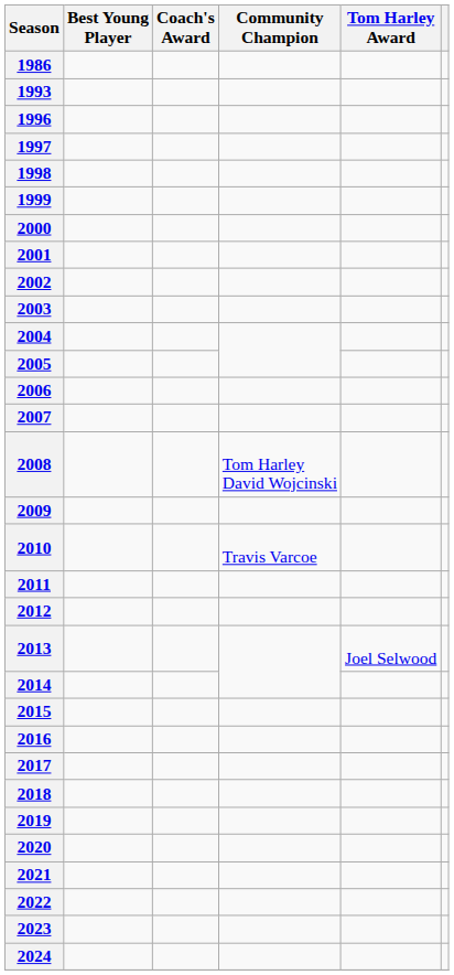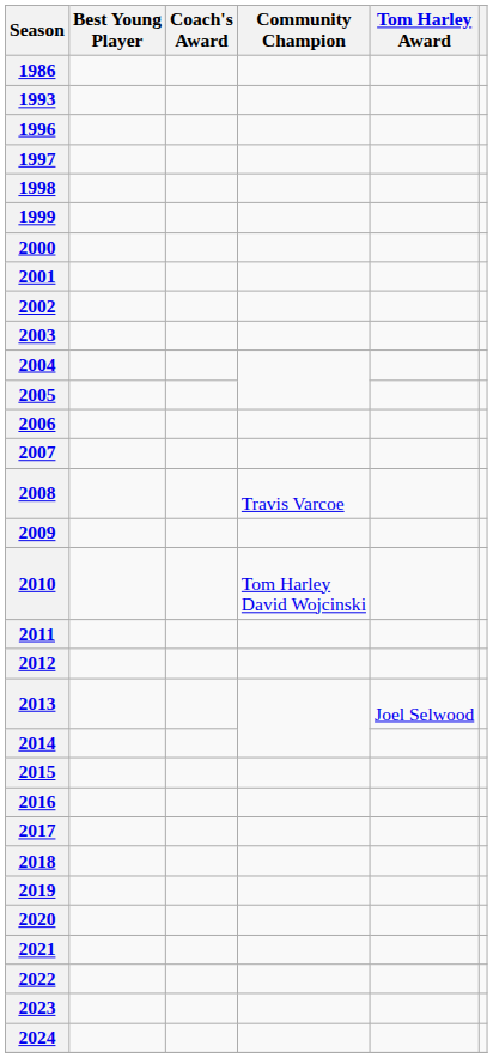 <table class="wikitable plainrowheaders sortable" style="text-align:left">
 <tr>
 <th scope="col">Season</th>
 <th scope="col">Best Young<br>Player</th>
 <th scope="col">Coach's<br>Award</th>
 <th scope="col">Community<br>Champion</th>
 <th scope="col"><a href='#'>Tom Harley</a><br>Award</th>
 <th scope="col" class="unsortable"></th>
 </tr>
 <tr>
 <th scope="row" style="text-align:center;"><a href='#'>1986</a></th>
 <td></td>
 <td></td>
 <td></td>
 <td></td>
 <td style="text-align:center;"></td>
 </tr>
 <tr>
 <th scope="row" style="text-align:center;"><a href='#'>1993</a></th>
 <td></td>
 <td></td>
 <td></td>
 <td></td>
 <td style="text-align:center;"></td>
 </tr>
 <tr>
 <th scope="row" style="text-align:center;"><a href='#'>1996</a></th>
 <td></td>
 <td></td>
 <td></td>
 <td></td>
 <td style="text-align:center;"></td>
 </tr>
 <tr>
 <th scope="row" style="text-align:center;"><a href='#'>1997</a></th>
 <td></td>
 <td></td>
 <td></td>
 <td></td>
 <td style="text-align:center;"></td>
 </tr>
 <tr>
 <th scope="row" style="text-align:center;"><a href='#'>1998</a></th>
 <td></td>
 <td></td>
 <td></td>
 <td></td>
 <td style="text-align:center;"></td>
 </tr>
 <tr>
 <th scope="row" style="text-align:center;"><a href='#'>1999</a></th>
 <td></td>
 <td></td>
 <td></td>
 <td></td>
 <td style="text-align:center;"></td>
 </tr>
 <tr>
 <th scope="row" style="text-align:center;"><a href='#'>2000</a></th>
 <td></td>
 <td></td>
 <td></td>
 <td></td>
 <td style="text-align:center;"></td>
 </tr>
 <tr>
 <th scope="row" style="text-align:center;"><a href='#'>2001</a></th>
 <td></td>
 <td></td>
 <td></td>
 <td></td>
 <td style="text-align:center;"></td>
 </tr>
 <tr>
 <th scope="row" style="text-align:center;"><a href='#'>2002</a></th>
 <td></td>
 <td></td>
 <td></td>
 <td></td>
 <td style="text-align:center;"></td>
 </tr>
 <tr>
 <th scope="row" style="text-align:center;"><a href='#'>2003</a></th>
 <td></td>
 <td></td>
 <td></td>
 <td></td>
 <td style="text-align:center;"></td>
 </tr>
 <tr>
 <th scope="row" style="text-align:center;"><a href='#'>2004</a></th>
 <td></td>
 <td></td>
 <td rowspan=2></td>
 <td></td>
 <td style="text-align:center;"></td>
 </tr>
 <tr>
 <th scope="row" style="text-align:center;"><a href='#'>2005</a></th>
 <td></td>
 <td></td>
 <td></td>
 <td style="text-align:center;"></td>
 </tr>
 <tr>
 <th scope="row" style="text-align:center;"><a href='#'>2006</a></th>
 <td></td>
 <td></td>
 <td></td>
 <td></td>
 <td style="text-align:center;"></td>
 </tr>
 <tr>
 <th scope="row" style="text-align:center;"><a href='#'>2007</a></th>
 <td></td>
 <td></td>
 <td></td>
 <td></td>
 <td style="text-align:center;"></td>
 </tr>
 <tr>
 <th scope="row" style="text-align:center;"><a href='#'>2008</a></th>
 <td></td>
 <td></td>
-<td><br><a href='#'>Tom Harley</a><br><a href='#'>David Wojcinski</a></td>
+<td><br><a href='#'>Travis Varcoe</a></td>
 <td></td>
 <td style="text-align:center;"></td>
 </tr>
 <tr>
 <th scope="row" style="text-align:center;"><a href='#'>2009</a></th>
 <td></td>
 <td></td>
 <td></td>
 <td></td>
 <td style="text-align:center;"></td>
 </tr>
 <tr>
 <th scope="row" style="text-align:center;"><a href='#'>2010</a></th>
 <td></td>
 <td></td>
-<td><br><a href='#'>Travis Varcoe</a></td>
+<td><br><a href='#'>Tom Harley</a><br><a href='#'>David Wojcinski</a></td>
 <td></td>
 <td style="text-align:center;"></td>
 </tr>
 <tr>
 <th scope="row" style="text-align:center;"><a href='#'>2011</a></th>
 <td></td>
 <td></td>
 <td></td>
 <td><br></td>
 <td style="text-align:center;"></td>
 </tr>
 <tr>
 <th scope="row" style="text-align:center;"><a href='#'>2012</a></th>
 <td></td>
 <td></td>
 <td></td>
 <td></td>
 <td style="text-align:center;"></td>
 </tr>
 <tr>
 <th scope="row" style="text-align:center;"><a href='#'>2013</a></th>
 <td></td>
 <td></td>
 <td rowspan=2></td>
 <td><br><a href='#'>Joel Selwood</a></td>
 <td style="text-align:center;"></td>
 </tr>
 <tr>
 <th scope="row" style="text-align:center;"><a href='#'>2014</a></th>
 <td></td>
 <td></td>
 <td></td>
 <td style="text-align:center;"></td>
 </tr>
 <tr>
 <th scope="row" style="text-align:center;"><a href='#'>2015</a></th>
 <td></td>
 <td></td>
 <td></td>
 <td></td>
 <td style="text-align:center;"></td>
 </tr>
 <tr>
 <th scope="row" style="text-align:center;"><a href='#'>2016</a></th>
 <td></td>
 <td></td>
 <td></td>
 <td></td>
 <td style="text-align:center;"></td>
 </tr>
 <tr>
 <th scope="row" style="text-align:center;"><a href='#'>2017</a></th>
 <td></td>
 <td></td>
 <td></td>
 <td></td>
 <td style="text-align:center;"></td>
 </tr>
 <tr>
 <th scope="row" style="text-align:center;"><a href='#'>2018</a></th>
 <td></td>
 <td></td>
 <td></td>
 <td></td>
 <td style="text-align:center;"></td>
 </tr>
 <tr>
 <th scope="row" style="text-align:center;"><a href='#'>2019</a></th>
 <td></td>
 <td></td>
 <td></td>
 <td></td>
 <td style="text-align:center;"></td>
 </tr>
 <tr>
 <th scope="row" style="text-align:center;"><a href='#'>2020</a></th>
 <td></td>
 <td></td>
 <td></td>
 <td><br></td>
 <td style="text-align:center;"></td>
 </tr>
 <tr>
 <th scope="row" style="text-align:center;"><a href='#'>2021</a></th>
 <td></td>
 <td></td>
 <td></td>
 <td></td>
 <td style="text-align:center;"></td>
 </tr>
 <tr>
 <th scope="row" style="text-align:center;"><a href='#'>2022</a></th>
 <td></td>
 <td></td>
 <td></td>
 <td></td>
 <td style="text-align:center;"></td>
 </tr>
 <tr>
 <th scope="row" style="text-align:center;"><a href='#'>2023</a></th>
 <td></td>
 <td></td>
 <td></td>
 <td></td>
 <td style="text-align:center;"></td>
 </tr>
 <tr>
 <th scope="row" style="text-align:center;"><a href='#'>2024</a></th>
 <td></td>
 <td></td>
 <td></td>
 <td><br></td>
 <td style="text-align:center;"></td>
 </tr>
 <tr>
 </tr>
 </table>
